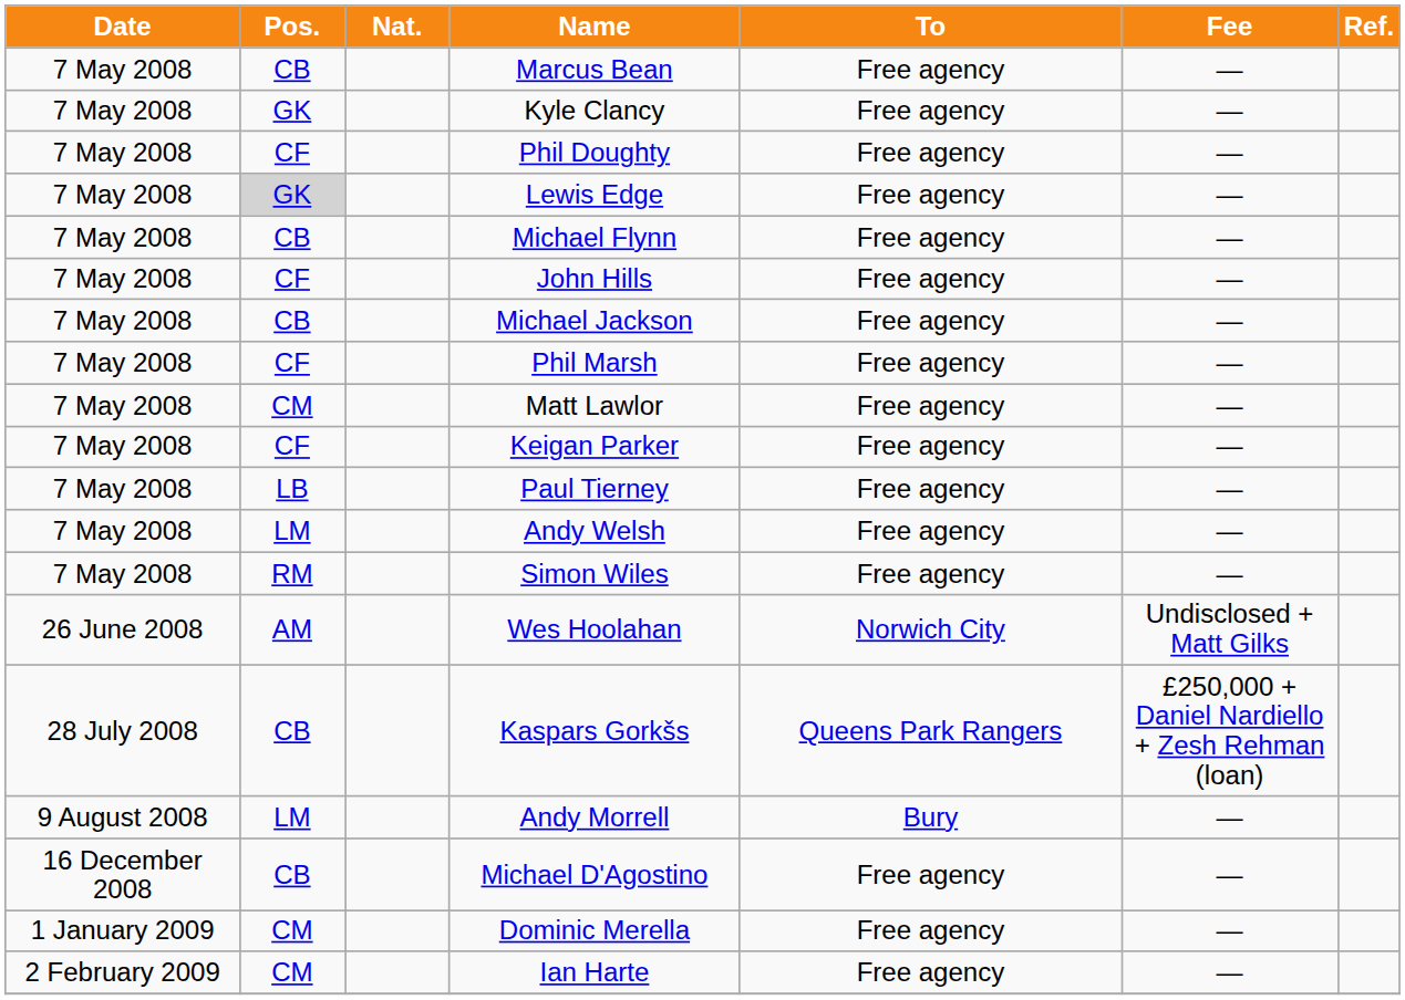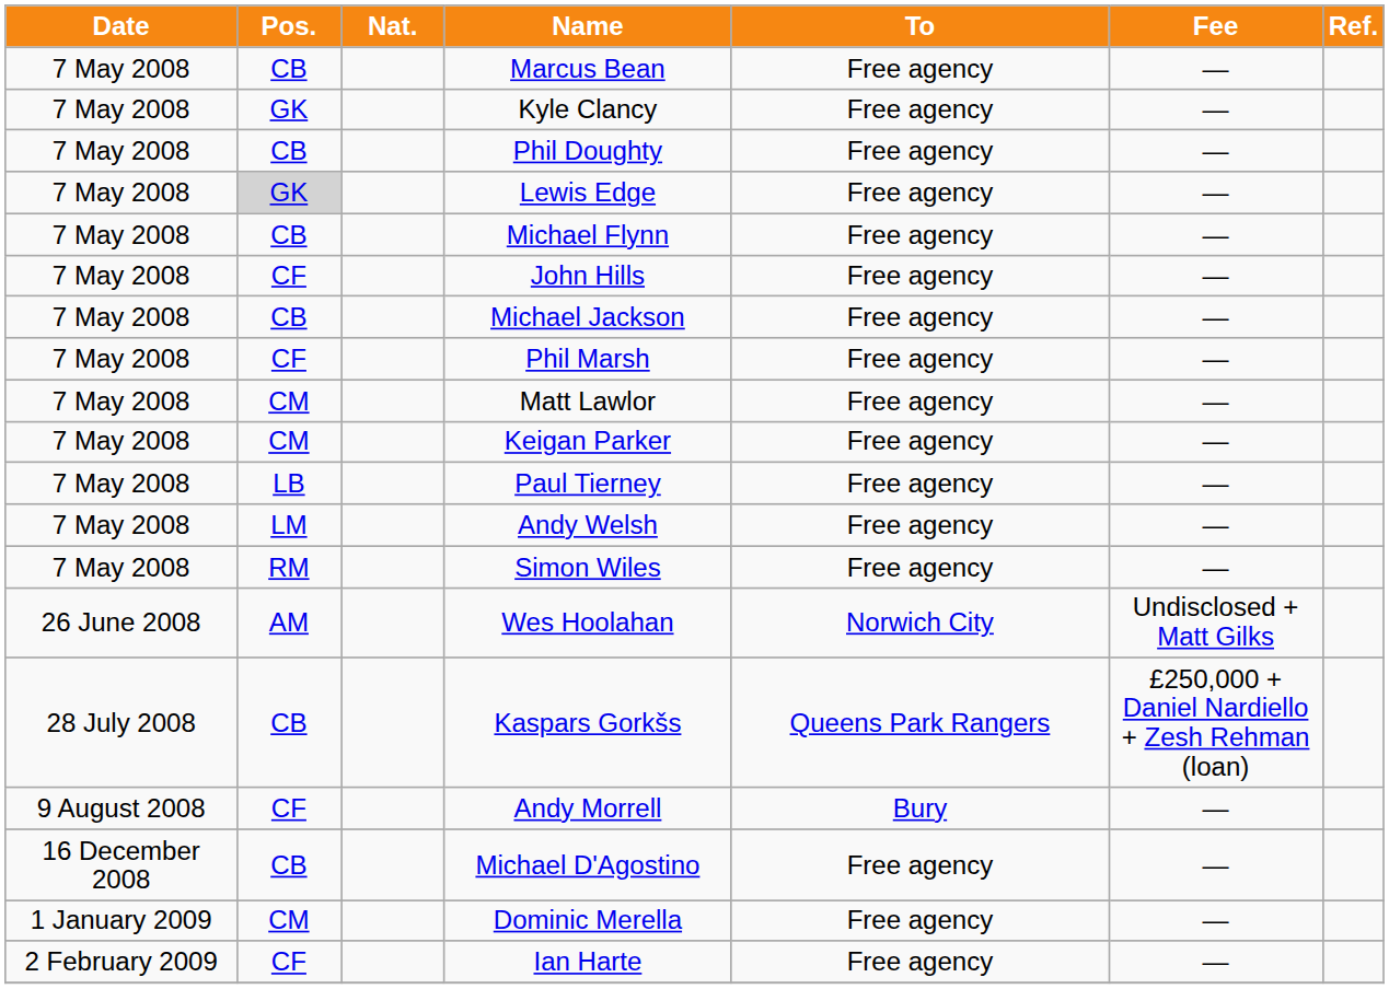 <table class="wikitable"  style="text-align:center; font-size:90%; ">
 <tr>
 <th style="background:#F68712; color:#FFFFFF; width:120px;">Date</th>
 <th style="background:#F68712; color:#FFFFFF; width:50px;">Pos.</th>
 <th style="background:#F68712; color:#FFFFFF; width:50px;">Nat.</th>
 <th style="background:#F68712; color:#FFFFFF; width:150px;">Name</th>
 <th style="background:#F68712; color:#FFFFFF; width:200px;">To</th>
 <th style="background:#F68712; color:#FFFFFF; width:110px;">Fee</th>
 <th style="background:#F68712; color:#FFFFFF; width:25px;">Ref.</th>
 </tr>
 <tr>
 <td>7 May 2008</td>
 <td><a href='#'>CB</a></td>
 <td></td>
 <td><a href='#'>Marcus Bean</a></td>
 <td>Free agency</td>
 <td>—</td>
 <td></td>
 </tr>
 <tr>
 <td>7 May 2008</td>
 <td><a href='#'>GK</a></td>
 <td></td>
 <td>Kyle Clancy</td>
 <td>Free agency</td>
 <td>—</td>
 <td></td>
 </tr>
 <tr>
 <td>7 May 2008</td>
-<td><a href='#'>CF</a></td>
+<td><a href='#'>CB</a></td>
 <td></td>
 <td><a href='#'>Phil Doughty</a></td>
 <td>Free agency</td>
 <td>—</td>
 <td></td>
 </tr>
 <tr>
 <td>7 May 2008</td>
 <td style="background: lightgrey;"><a href='#'>GK</a></td>
 <td></td>
 <td><a href='#'>Lewis Edge</a></td>
 <td>Free agency</td>
 <td>—</td>
 <td></td>
 </tr>
 <tr>
 <td>7 May 2008</td>
 <td><a href='#'>CB</a></td>
 <td></td>
 <td><a href='#'>Michael Flynn</a></td>
 <td>Free agency</td>
 <td>—</td>
 <td></td>
 </tr>
 <tr>
 <td>7 May 2008</td>
 <td><a href='#'>CF</a></td>
 <td></td>
 <td><a href='#'>John Hills</a></td>
 <td>Free agency</td>
 <td>—</td>
 <td></td>
 </tr>
 <tr>
 <td>7 May 2008</td>
 <td><a href='#'>CB</a></td>
 <td></td>
 <td><a href='#'>Michael Jackson</a></td>
 <td>Free agency</td>
 <td>—</td>
 <td></td>
 </tr>
 <tr>
 <td>7 May 2008</td>
 <td><a href='#'>CF</a></td>
 <td></td>
 <td><a href='#'>Phil Marsh</a></td>
 <td>Free agency</td>
 <td>—</td>
 <td></td>
 </tr>
 <tr>
 <td>7 May 2008</td>
 <td><a href='#'>CM</a></td>
 <td></td>
 <td>Matt Lawlor</td>
 <td>Free agency</td>
 <td>—</td>
 <td></td>
 </tr>
 <tr>
 <td>7 May 2008</td>
-<td><a href='#'>CF</a></td>
+<td><a href='#'>CM</a></td>
 <td></td>
 <td><a href='#'>Keigan Parker</a></td>
 <td>Free agency</td>
 <td>—</td>
 <td></td>
 </tr>
 <tr>
 <td>7 May 2008</td>
 <td><a href='#'>LB</a></td>
 <td></td>
 <td><a href='#'>Paul Tierney</a></td>
 <td>Free agency</td>
 <td>—</td>
 <td></td>
 </tr>
 <tr>
 <td>7 May 2008</td>
 <td><a href='#'>LM</a></td>
 <td></td>
 <td><a href='#'>Andy Welsh</a></td>
 <td>Free agency</td>
 <td>—</td>
 <td></td>
 </tr>
 <tr>
 <td>7 May 2008</td>
 <td><a href='#'>RM</a></td>
 <td></td>
 <td><a href='#'>Simon Wiles</a></td>
 <td>Free agency</td>
 <td>—</td>
 <td></td>
 </tr>
 <tr>
 <td>26 June 2008</td>
 <td><a href='#'>AM</a></td>
 <td></td>
 <td><a href='#'>Wes Hoolahan</a></td>
 <td><a href='#'>Norwich City</a></td>
 <td>Undisclosed + <a href='#'>Matt Gilks</a></td>
 <td></td>
 </tr>
 <tr>
 <td>28 July 2008</td>
 <td><a href='#'>CB</a></td>
 <td></td>
 <td><a href='#'>Kaspars Gorkšs</a></td>
 <td><a href='#'>Queens Park Rangers</a></td>
 <td>£250,000 + <a href='#'>Daniel Nardiello</a> + <a href='#'>Zesh Rehman</a> (loan)</td>
 <td></td>
 </tr>
 <tr>
 <td>9 August 2008</td>
-<td><a href='#'>LM</a></td>
+<td><a href='#'>CF</a></td>
 <td></td>
 <td><a href='#'>Andy Morrell</a></td>
 <td><a href='#'>Bury</a></td>
 <td>—</td>
 <td></td>
 </tr>
 <tr>
 <td>16 December 2008</td>
 <td><a href='#'>CB</a></td>
 <td></td>
 <td><a href='#'>Michael D'Agostino</a></td>
 <td>Free agency</td>
 <td>—</td>
 <td></td>
 </tr>
 <tr>
 <td>1 January 2009</td>
 <td><a href='#'>CM</a></td>
 <td></td>
 <td><a href='#'>Dominic Merella</a></td>
 <td>Free agency</td>
 <td>—</td>
 <td></td>
 </tr>
 <tr>
 <td>2 February 2009</td>
-<td><a href='#'>CM</a></td>
+<td><a href='#'>CF</a></td>
 <td></td>
 <td><a href='#'>Ian Harte</a></td>
 <td>Free agency</td>
 <td>—</td>
 <td></td>
 </tr>
 <tr>
 </tr>
 </table>
